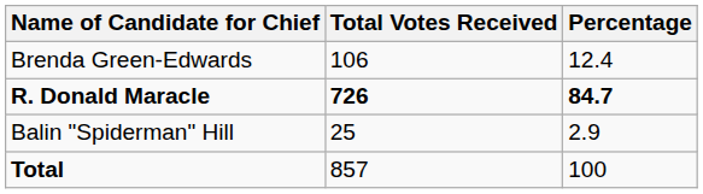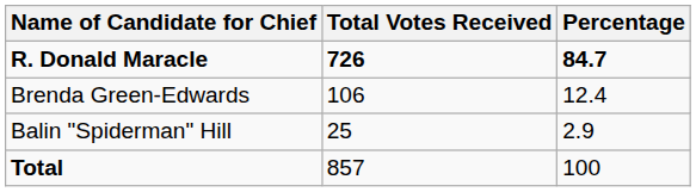 <table class="wikitable">
 <tr>
 <th>Name of Candidate for Chief</th>
 <th>Total Votes Received</th>
 <th>Percentage</th>
 </tr>
 <tr>
+<td><strong>R. Donald Maracle</strong></td>
+<td><strong>726</strong></td>
+<td><strong>84.7</strong></td>
+</tr>
+<tr>
 <td>Brenda Green-Edwards</td>
 <td>106</td>
 <td>12.4</td>
-</tr>
-<tr>
-<td><strong>R. Donald Maracle</strong></td>
-<td><strong>726</strong></td>
-<td><strong>84.7</strong></td>
 </tr>
 <tr>
 <td>Balin "Spiderman" Hill</td>
 <td>25</td>
 <td>2.9</td>
 </tr>
 <tr>
 <td><strong>Total</strong></td>
 <td>857</td>
 <td>100</td>
 </tr>
 </table>
